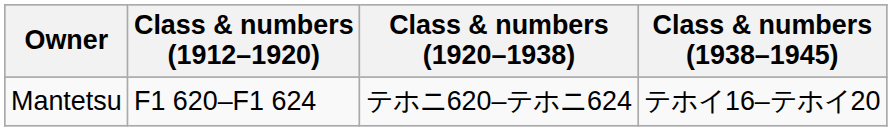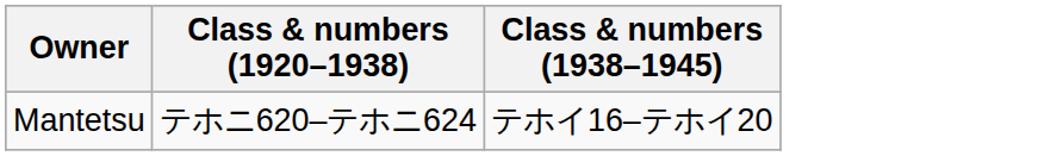 <table class="wikitable">
 <tr>
 <th>Owner</th>
-<th>Class & numbers<br>(1912–1920)</th>
 <th>Class & numbers<br>(1920–1938)</th>
 <th>Class & numbers<br>(1938–1945)</th>
 </tr>
 <tr>
 <td>Mantetsu</td>
-<td>F1 620–F1 624</td>
 <td>テホニ620–テホニ624</td>
 <td>テホイ16–テホイ20</td>
 </tr>
 </table>
